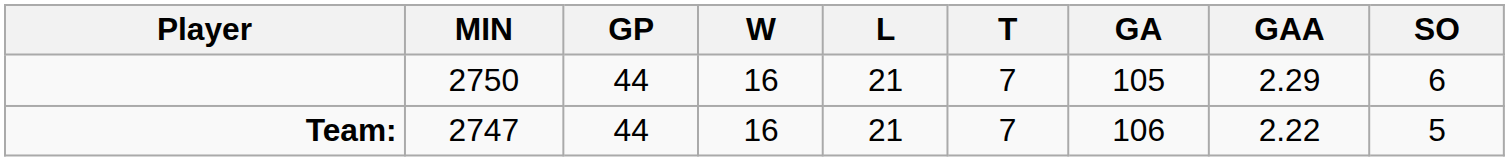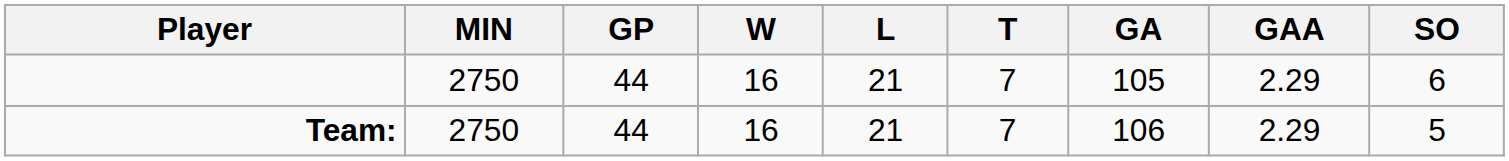 <table class="wikitable sortable" width="60%">
 <tr>
 <th bgcolor="#DDDDFF" width="10%">Player</th>
 <th width="3%" bgcolor="#DDDDFF" title="Minutes played">MIN</th>
 <th width="3%" bgcolor="#DDDDFF" title="Games played in">GP</th>
 <th width="3%" bgcolor="#DDDDFF" title="Wins">W</th>
 <th width="3%" bgcolor="#DDDDFF"title="Losses">L</th>
 <th width="3%" bgcolor="#DDDDFF" title="Ties">T</th>
 <th width="3%" bgcolor="#DDDDFF" title="Goals against">GA</th>
 <th width="3%" bgcolor="#DDDDFF" title="Goals against average">GAA</th>
 <th width="3%" bgcolor="#DDDDFF"title="Shut-outs">SO</th>
 </tr>
 <tr align="center">
 <td align="right"></td>
 <td>2750</td>
 <td>44</td>
 <td>16</td>
 <td>21</td>
 <td>7</td>
 <td>105</td>
 <td>2.29</td>
 <td>6</td>
 </tr>
 <tr align="center">
 <td align="right"><strong>Team:</strong></td>
-<td>2747</td>
+<td>2750</td>
 <td>44</td>
 <td>16</td>
 <td>21</td>
 <td>7</td>
 <td>106</td>
-<td>2.22</td>
+<td>2.29</td>
 <td>5</td>
 </tr>
 </table>
